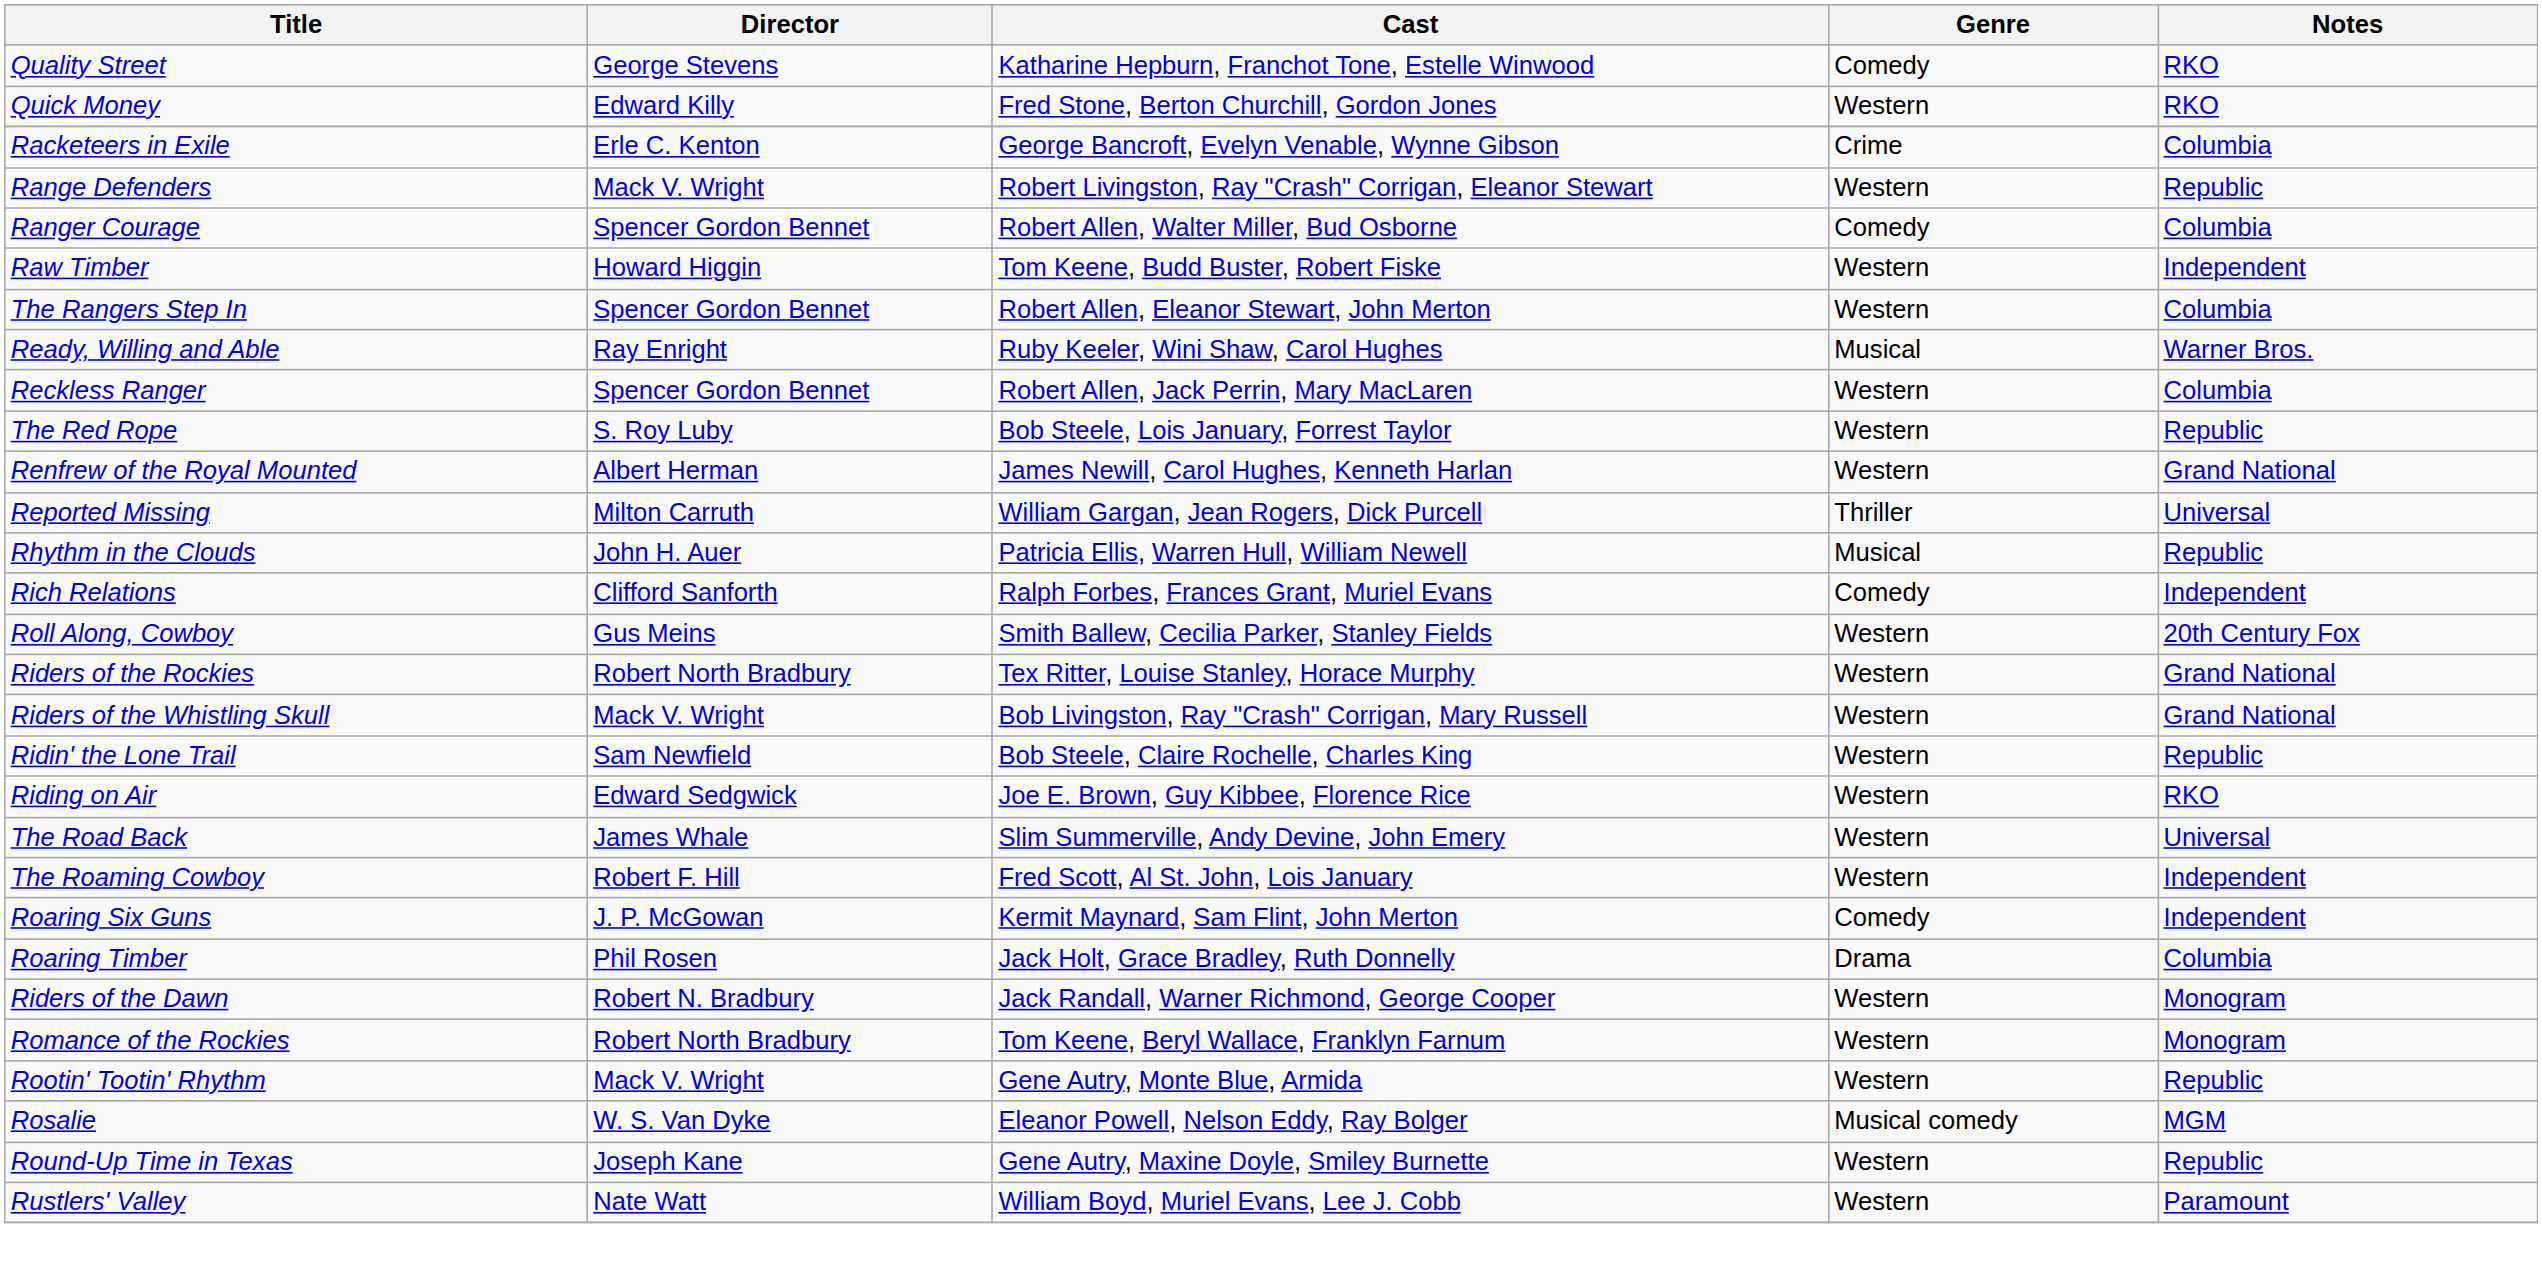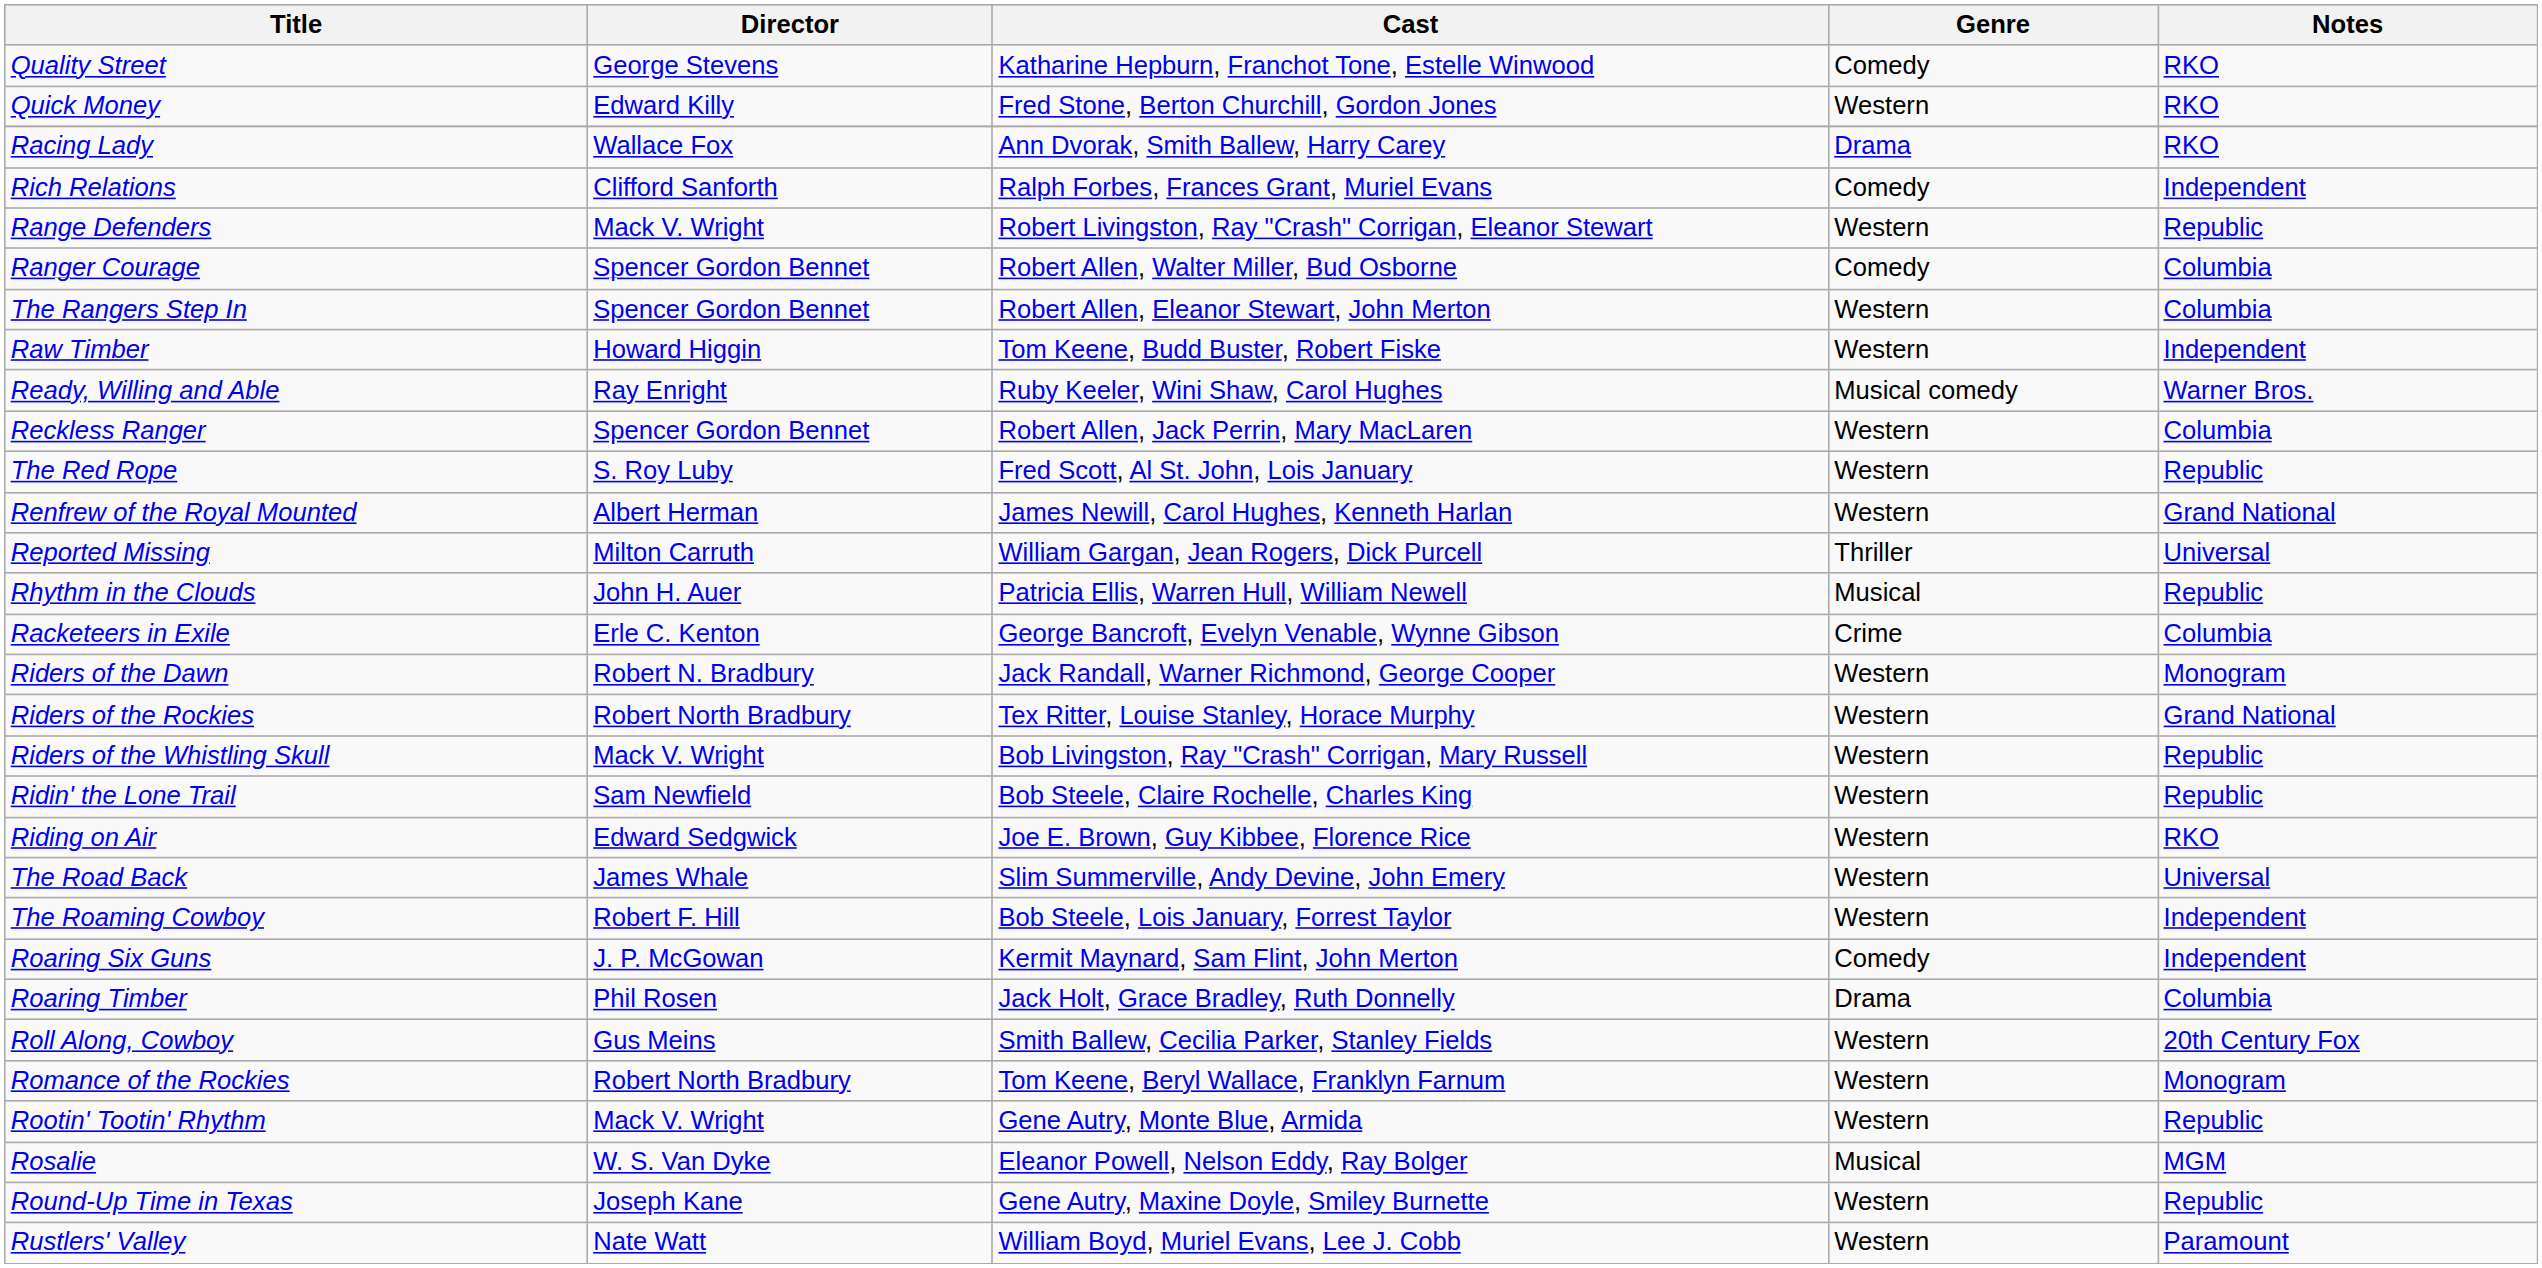 <table class="wikitable" style="width:100%;">
 <tr>
 <th style="width:23%;">Title</th>
 <th style="width:16%;">Director</th>
 <th style="width:33%;">Cast</th>
 <th style="width:13%;">Genre</th>
 <th style="width:15%;">Notes</th>
 </tr>
 <tr>
 <td><em><a href='#'>Quality Street</a></em></td>
 <td><a href='#'>George Stevens</a></td>
 <td><a href='#'>Katharine Hepburn</a>, <a href='#'>Franchot Tone</a>, <a href='#'>Estelle Winwood</a></td>
 <td>Comedy</td>
 <td><a href='#'>RKO</a></td>
 </tr>
 <tr>
 <td><em><a href='#'>Quick Money</a></em></td>
 <td><a href='#'>Edward Killy</a></td>
 <td><a href='#'>Fred Stone</a>, <a href='#'>Berton Churchill</a>, <a href='#'>Gordon Jones</a></td>
 <td>Western</td>
 <td><a href='#'>RKO</a></td>
 </tr>
 <tr>
 </tr>
 <tr>
-<td><em><a href='#'>Racketeers in Exile</a></em></td>
-<td><a href='#'>Erle C. Kenton</a></td>
-<td><a href='#'>George Bancroft</a>, <a href='#'>Evelyn Venable</a>, <a href='#'>Wynne Gibson</a></td>
-<td>Crime</td>
-<td><a href='#'>Columbia</a></td>
+<td><em><a href='#'>Racing Lady</a></em></td>
+<td><a href='#'>Wallace Fox</a></td>
+<td><a href='#'>Ann Dvorak</a>, <a href='#'>Smith Ballew</a>, <a href='#'>Harry Carey</a></td>
+<td><a href='#'>Drama</a></td>
+<td><a href='#'>RKO</a></td>
+</tr>
+<tr>
+<td><em><a href='#'>Rich Relations</a></em></td>
+<td><a href='#'>Clifford Sanforth</a></td>
+<td><a href='#'>Ralph Forbes</a>, <a href='#'>Frances Grant</a>, <a href='#'>Muriel Evans</a></td>
+<td>Comedy</td>
+<td><a href='#'>Independent</a></td>
 </tr>
 <tr>
 <td><em><a href='#'>Range Defenders</a></em></td>
 <td><a href='#'>Mack V. Wright</a></td>
 <td><a href='#'>Robert Livingston</a>, <a href='#'>Ray "Crash" Corrigan</a>, <a href='#'>Eleanor Stewart</a></td>
 <td>Western</td>
 <td><a href='#'>Republic</a></td>
 </tr>
 <tr>
 <td><em><a href='#'>Ranger Courage</a></em></td>
 <td><a href='#'>Spencer Gordon Bennet</a></td>
 <td><a href='#'>Robert Allen</a>, <a href='#'>Walter Miller</a>, <a href='#'>Bud Osborne</a></td>
 <td>Comedy</td>
 <td><a href='#'>Columbia</a></td>
 </tr>
 <tr>
+<td><em><a href='#'>The Rangers Step In</a></em></td>
+<td><a href='#'>Spencer Gordon Bennet</a></td>
+<td><a href='#'>Robert Allen</a>, <a href='#'>Eleanor Stewart</a>, <a href='#'>John Merton</a></td>
+<td>Western</td>
+<td><a href='#'>Columbia</a></td>
+</tr>
+<tr>
 <td><em><a href='#'>Raw Timber</a></em></td>
 <td><a href='#'>Howard Higgin</a></td>
 <td><a href='#'>Tom Keene</a>, <a href='#'>Budd Buster</a>, <a href='#'>Robert Fiske</a></td>
 <td>Western</td>
 <td><a href='#'>Independent</a></td>
 </tr>
 <tr>
-<td><em><a href='#'>The Rangers Step In</a></em></td>
-<td><a href='#'>Spencer Gordon Bennet</a></td>
-<td><a href='#'>Robert Allen</a>, <a href='#'>Eleanor Stewart</a>, <a href='#'>John Merton</a></td>
-<td>Western</td>
-<td><a href='#'>Columbia</a></td>
-</tr>
-<tr>
 <td><em><a href='#'>Ready, Willing and Able</a></em></td>
 <td><a href='#'>Ray Enright</a></td>
 <td><a href='#'>Ruby Keeler</a>, <a href='#'>Wini Shaw</a>, <a href='#'>Carol Hughes</a></td>
-<td>Musical</td>
+<td>Musical comedy</td>
 <td><a href='#'>Warner Bros.</a></td>
 </tr>
 <tr>
 <td><em><a href='#'>Reckless Ranger</a></em></td>
 <td><a href='#'>Spencer Gordon Bennet</a></td>
 <td><a href='#'>Robert Allen</a>, <a href='#'>Jack Perrin</a>, <a href='#'>Mary MacLaren</a></td>
 <td>Western</td>
 <td><a href='#'>Columbia</a></td>
 </tr>
 <tr>
 <td><em><a href='#'>The Red Rope</a></em></td>
 <td><a href='#'>S. Roy Luby</a></td>
-<td><a href='#'>Bob Steele</a>, <a href='#'>Lois January</a>, <a href='#'>Forrest Taylor</a></td>
+<td><a href='#'>Fred Scott</a>, <a href='#'>Al St. John</a>, <a href='#'>Lois January</a></td>
 <td>Western</td>
 <td><a href='#'>Republic</a></td>
 </tr>
 <tr>
 <td><em><a href='#'>Renfrew of the Royal Mounted</a></em></td>
 <td><a href='#'>Albert Herman</a></td>
 <td><a href='#'>James Newill</a>, <a href='#'>Carol Hughes</a>, <a href='#'>Kenneth Harlan</a></td>
 <td>Western</td>
 <td><a href='#'>Grand National</a></td>
 </tr>
 <tr>
 <td><em><a href='#'>Reported Missing</a></em></td>
 <td><a href='#'>Milton Carruth</a></td>
 <td><a href='#'>William Gargan</a>, <a href='#'>Jean Rogers</a>, <a href='#'>Dick Purcell</a></td>
 <td>Thriller</td>
 <td><a href='#'>Universal</a></td>
 </tr>
 <tr>
 <td><em><a href='#'>Rhythm in the Clouds</a></em></td>
 <td><a href='#'>John H. Auer</a></td>
 <td><a href='#'>Patricia Ellis</a>, <a href='#'>Warren Hull</a>, <a href='#'>William Newell</a></td>
 <td>Musical</td>
 <td><a href='#'>Republic</a></td>
 </tr>
 <tr>
-<td><em><a href='#'>Rich Relations</a></em></td>
-<td><a href='#'>Clifford Sanforth</a></td>
-<td><a href='#'>Ralph Forbes</a>, <a href='#'>Frances Grant</a>, <a href='#'>Muriel Evans</a></td>
-<td>Comedy</td>
-<td><a href='#'>Independent</a></td>
+<td><em><a href='#'>Racketeers in Exile</a></em></td>
+<td><a href='#'>Erle C. Kenton</a></td>
+<td><a href='#'>George Bancroft</a>, <a href='#'>Evelyn Venable</a>, <a href='#'>Wynne Gibson</a></td>
+<td>Crime</td>
+<td><a href='#'>Columbia</a></td>
 </tr>
 <tr>
-<td><em><a href='#'>Roll Along, Cowboy</a></em></td>
-<td><a href='#'>Gus Meins</a></td>
-<td><a href='#'>Smith Ballew</a>, <a href='#'>Cecilia Parker</a>, <a href='#'>Stanley Fields</a></td>
+<td><em><a href='#'>Riders of the Dawn</a></em></td>
+<td><a href='#'>Robert N. Bradbury</a></td>
+<td><a href='#'>Jack Randall</a>, <a href='#'>Warner Richmond</a>, <a href='#'>George Cooper</a></td>
 <td>Western</td>
-<td><a href='#'>20th Century Fox</a></td>
+<td><a href='#'>Monogram</a></td>
 </tr>
 <tr>
 <td><em><a href='#'>Riders of the Rockies</a></em></td>
 <td><a href='#'>Robert North Bradbury</a></td>
 <td><a href='#'>Tex Ritter</a>, <a href='#'>Louise Stanley</a>, <a href='#'>Horace Murphy</a></td>
 <td>Western</td>
 <td><a href='#'>Grand National</a></td>
 </tr>
 <tr>
 <td><em><a href='#'>Riders of the Whistling Skull</a></em></td>
 <td><a href='#'>Mack V. Wright</a></td>
 <td><a href='#'>Bob Livingston</a>, <a href='#'>Ray "Crash" Corrigan</a>, <a href='#'>Mary Russell</a></td>
 <td>Western</td>
-<td><a href='#'>Grand National</a></td>
+<td><a href='#'>Republic</a></td>
 </tr>
 <tr>
 <td><em><a href='#'>Ridin' the Lone Trail</a></em></td>
 <td><a href='#'>Sam Newfield</a></td>
 <td><a href='#'>Bob Steele</a>, <a href='#'>Claire Rochelle</a>, <a href='#'>Charles King</a></td>
 <td>Western</td>
 <td><a href='#'>Republic</a></td>
 </tr>
 <tr>
 <td><em><a href='#'>Riding on Air</a></em></td>
 <td><a href='#'>Edward Sedgwick</a></td>
 <td><a href='#'>Joe E. Brown</a>, <a href='#'>Guy Kibbee</a>, <a href='#'>Florence Rice</a></td>
 <td>Western</td>
 <td><a href='#'>RKO</a></td>
 </tr>
 <tr>
 <td><em><a href='#'>The Road Back</a></em></td>
 <td><a href='#'>James Whale</a></td>
 <td><a href='#'>Slim Summerville</a>, <a href='#'>Andy Devine</a>, <a href='#'>John Emery</a></td>
 <td>Western</td>
 <td><a href='#'>Universal</a></td>
 </tr>
 <tr>
 <td><em><a href='#'>The Roaming Cowboy</a></em></td>
 <td><a href='#'>Robert F. Hill</a></td>
-<td><a href='#'>Fred Scott</a>, <a href='#'>Al St. John</a>, <a href='#'>Lois January</a></td>
+<td><a href='#'>Bob Steele</a>, <a href='#'>Lois January</a>, <a href='#'>Forrest Taylor</a></td>
 <td>Western</td>
 <td><a href='#'>Independent</a></td>
 </tr>
 <tr>
 <td><em><a href='#'>Roaring Six Guns</a></em></td>
 <td><a href='#'>J. P. McGowan</a></td>
 <td><a href='#'>Kermit Maynard</a>, <a href='#'>Sam Flint</a>, <a href='#'>John Merton</a></td>
 <td>Comedy</td>
 <td><a href='#'>Independent</a></td>
 </tr>
 <tr>
 <td><em><a href='#'>Roaring Timber</a></em></td>
 <td><a href='#'>Phil Rosen</a></td>
 <td><a href='#'>Jack Holt</a>, <a href='#'>Grace Bradley</a>, <a href='#'>Ruth Donnelly</a></td>
 <td>Drama</td>
 <td><a href='#'>Columbia</a></td>
 </tr>
 <tr>
-<td><em><a href='#'>Riders of the Dawn</a></em></td>
-<td><a href='#'>Robert N. Bradbury</a></td>
-<td><a href='#'>Jack Randall</a>, <a href='#'>Warner Richmond</a>, <a href='#'>George Cooper</a></td>
+<td><em><a href='#'>Roll Along, Cowboy</a></em></td>
+<td><a href='#'>Gus Meins</a></td>
+<td><a href='#'>Smith Ballew</a>, <a href='#'>Cecilia Parker</a>, <a href='#'>Stanley Fields</a></td>
 <td>Western</td>
-<td><a href='#'>Monogram</a></td>
+<td><a href='#'>20th Century Fox</a></td>
 </tr>
 <tr>
 <td><em><a href='#'>Romance of the Rockies</a></em></td>
 <td><a href='#'>Robert North Bradbury</a></td>
 <td><a href='#'>Tom Keene</a>, <a href='#'>Beryl Wallace</a>, <a href='#'>Franklyn Farnum</a></td>
 <td>Western</td>
 <td><a href='#'>Monogram</a></td>
 </tr>
 <tr>
 <td><em><a href='#'>Rootin' Tootin' Rhythm</a></em></td>
 <td><a href='#'>Mack V. Wright</a></td>
 <td><a href='#'>Gene Autry</a>, <a href='#'>Monte Blue</a>, <a href='#'>Armida</a></td>
 <td>Western</td>
 <td><a href='#'>Republic</a></td>
 </tr>
 <tr>
 <td><em><a href='#'>Rosalie</a></em></td>
 <td><a href='#'>W. S. Van Dyke</a></td>
 <td><a href='#'>Eleanor Powell</a>, <a href='#'>Nelson Eddy</a>, <a href='#'>Ray Bolger</a></td>
-<td>Musical comedy</td>
+<td>Musical</td>
 <td><a href='#'>MGM</a></td>
 </tr>
 <tr>
 <td><em><a href='#'>Round-Up Time in Texas</a></em></td>
 <td><a href='#'>Joseph Kane</a></td>
 <td><a href='#'>Gene Autry</a>, <a href='#'>Maxine Doyle</a>, <a href='#'>Smiley Burnette</a></td>
 <td>Western</td>
 <td><a href='#'>Republic</a></td>
 </tr>
 <tr>
 <td><em><a href='#'>Rustlers' Valley</a></em></td>
 <td><a href='#'>Nate Watt</a></td>
 <td><a href='#'>William Boyd</a>, <a href='#'>Muriel Evans</a>, <a href='#'>Lee J. Cobb</a></td>
 <td>Western</td>
 <td><a href='#'>Paramount</a></td>
 </tr>
 <tr>
 </tr>
 </table>
